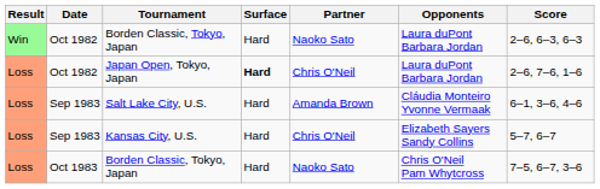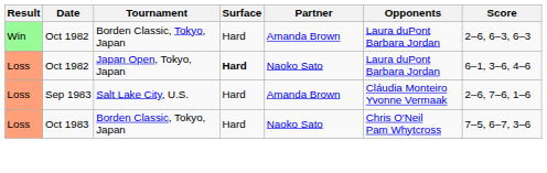 <table class="sortable wikitable">
 <tr>
 <th>Result</th>
 <th>Date</th>
 <th style="width:180px">Tournament</th>
 <th style="width:50px">Surface</th>
 <th style="width:140px">Partner</th>
 <th style="width:140px">Opponents</th>
 <th style="width:110px" class="unsortable">Score</th>
 </tr>
 <tr>
 <td style="background:#98FB98;">Win</td>
 <td>Oct 1982</td>
 <td>Borden Classic, <a href='#'>Tokyo</a>, Japan</td>
 <td>Hard</td>
-<td> <a href='#'>Naoko Sato</a></td>
+<td> <a href='#'>Amanda Brown</a></td>
 <td> <a href='#'>Laura duPont</a><br> <a href='#'>Barbara Jordan</a></td>
 <td>2–6, 6–3, 6–3</td>
 </tr>
 <tr>
 <td style="background:#FFA07A;">Loss</td>
 <td>Oct 1982</td>
 <td><a href='#'>Japan Open</a>, Tokyo, Japan</td>
 <td><strong>Hard</strong></td>
-<td> <a href='#'>Chris O'Neil</a></td>
+<td> <a href='#'>Naoko Sato</a></td>
 <td> <a href='#'>Laura duPont</a><br> <a href='#'>Barbara Jordan</a></td>
-<td>2–6, 7–6, 1–6</td>
+<td>6–1, 3–6, 4–6</td>
 </tr>
 <tr>
 <td style="background:#FFA07A;">Loss</td>
 <td>Sep 1983</td>
 <td><a href='#'>Salt Lake City</a>, U.S.</td>
 <td>Hard</td>
 <td> <a href='#'>Amanda Brown</a></td>
 <td> <a href='#'>Cláudia Monteiro</a> <br>  <a href='#'>Yvonne Vermaak</a></td>
-<td>6–1, 3–6, 4–6</td>
-</tr>
-<tr>
-<td style="background:#FFA07A;">Loss</td>
-<td>Sep 1983</td>
-<td><a href='#'>Kansas City</a>, U.S.</td>
-<td>Hard</td>
-<td> <a href='#'>Chris O'Neil</a></td>
-<td> <a href='#'>Elizabeth Sayers</a> <br>  <a href='#'>Sandy Collins</a></td>
-<td>5–7, 6–7</td>
+<td>2–6, 7–6, 1–6</td>
 </tr>
 <tr>
 <td style="background:#FFA07A;">Loss</td>
 <td>Oct 1983</td>
 <td><a href='#'>Borden Classic</a>, Tokyo, Japan</td>
 <td>Hard</td>
 <td> <a href='#'>Naoko Sato</a></td>
 <td> <a href='#'>Chris O'Neil</a><br> <a href='#'>Pam Whytcross</a></td>
 <td>7–5, 6–7, 3–6</td>
 </tr>
 </table>
